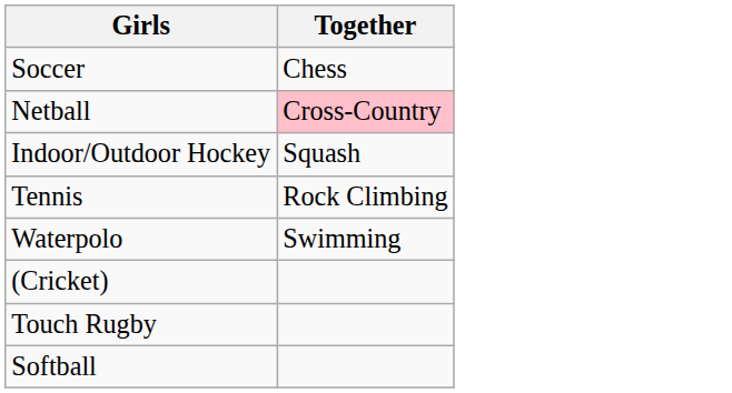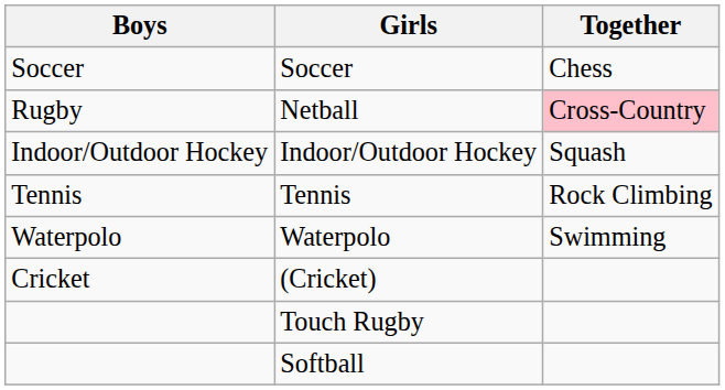 <table class="wikitable" border="1">
 <tr>
+<th>Boys</th>
 <th>Girls</th>
 <th>Together</th>
 </tr>
 <tr>
 <td>Soccer</td>
+<td>Soccer</td>
 <td>Chess</td>
 </tr>
 <tr>
+<td>Rugby</td>
 <td>Netball</td>
 <td style="background: pink;">Cross-Country</td>
 </tr>
 <tr>
 <td>Indoor/Outdoor Hockey</td>
+<td>Indoor/Outdoor Hockey</td>
 <td>Squash</td>
 </tr>
 <tr>
+<td>Tennis</td>
 <td>Tennis</td>
 <td>Rock Climbing</td>
 </tr>
 <tr>
 <td>Waterpolo</td>
+<td>Waterpolo</td>
 <td>Swimming</td>
 </tr>
 <tr>
+<td>Cricket</td>
 <td>(Cricket)</td>
 <td></td>
 </tr>
 <tr>
+<td></td>
 <td>Touch Rugby</td>
 <td></td>
 </tr>
 <tr>
+<td></td>
 <td>Softball</td>
 <td></td>
 </tr>
 </table>
